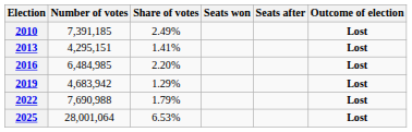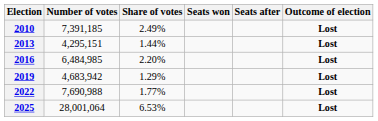 <table class="sortable wikitable" style="text-align:center">
 <tr>
 <th>Election</th>
 <th>Number of votes</th>
 <th>Share of votes</th>
 <th>Seats won</th>
 <th>Seats after</th>
 <th>Outcome of election</th>
 </tr>
 <tr>
 <th><a href='#'>2010</a></th>
 <td>7,391,185</td>
 <td>2.49%</td>
 <td></td>
 <td></td>
 <td><strong>Lost</strong></td>
 </tr>
 <tr>
 <th><a href='#'>2013</a></th>
 <td>4,295,151</td>
-<td>1.41%</td>
+<td>1.44%</td>
 <td></td>
 <td></td>
 <td><strong>Lost</strong></td>
 </tr>
 <tr>
 <th><a href='#'>2016</a></th>
 <td>6,484,985</td>
 <td>2.20%</td>
 <td></td>
 <td></td>
 <td><strong>Lost</strong></td>
 </tr>
 <tr>
 <th><a href='#'>2019</a></th>
 <td>4,683,942</td>
 <td>1.29%</td>
 <td></td>
 <td></td>
 <td><strong>Lost</strong></td>
 </tr>
 <tr>
 <th><a href='#'>2022</a></th>
 <td>7,690,988</td>
-<td>1.79%</td>
+<td>1.77%</td>
 <td></td>
 <td></td>
 <td><strong>Lost</strong></td>
 </tr>
 <tr>
 <th><a href='#'>2025</a></th>
 <td>28,001,064</td>
 <td>6.53%</td>
 <td></td>
 <td></td>
 <td><strong>Lost</strong></td>
 </tr>
 </table>
